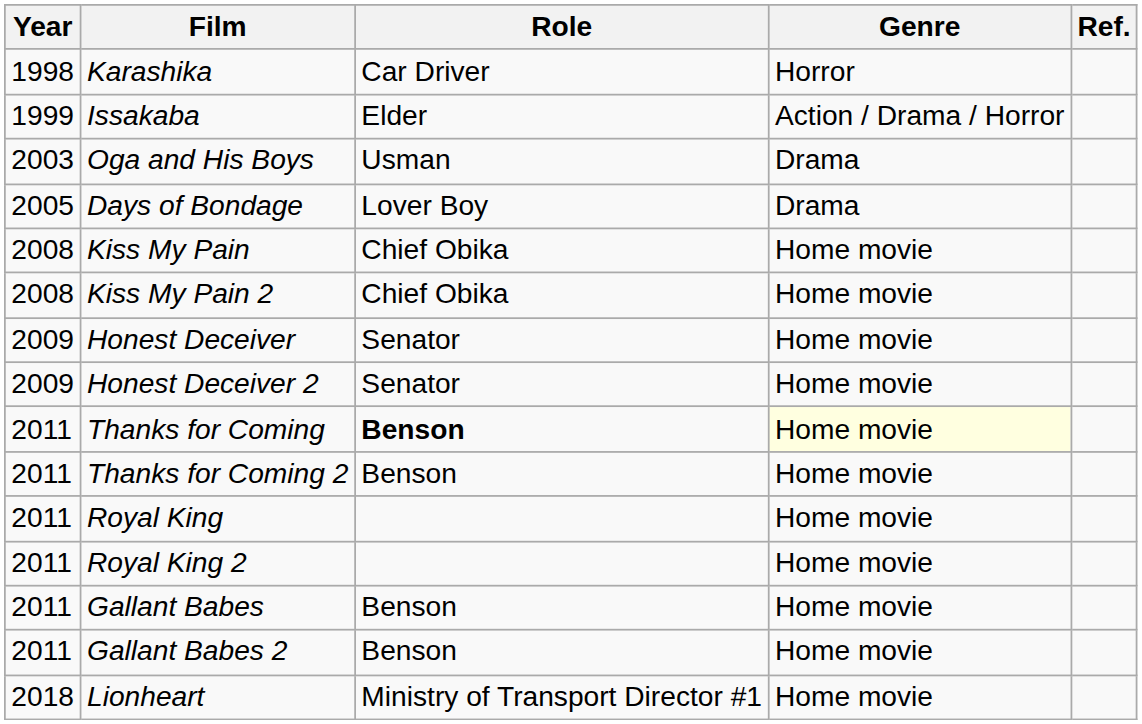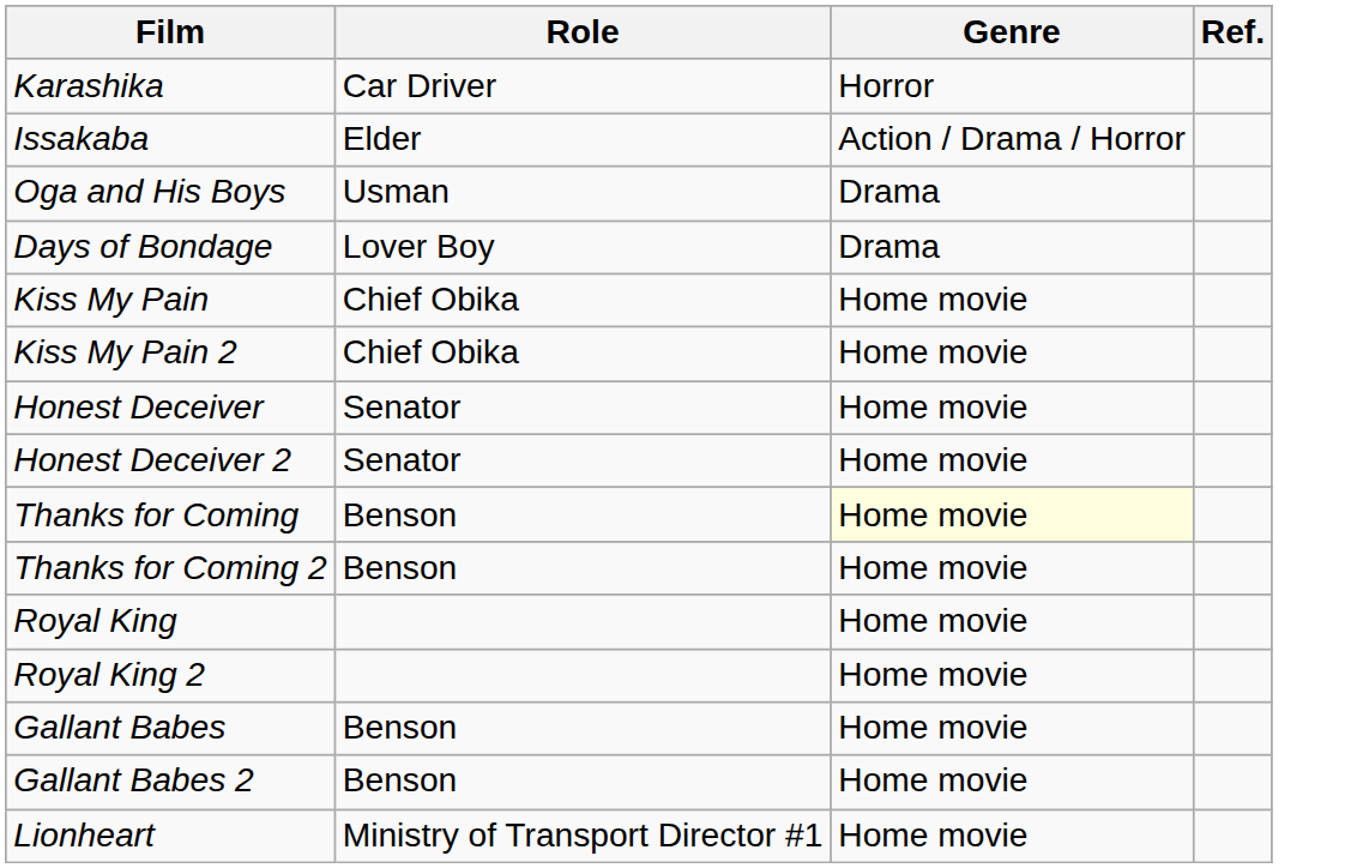 <table class="wikitable">
 <tr>
-<th>Year</th>
 <th>Film</th>
 <th>Role</th>
 <th>Genre</th>
 <th>Ref.</th>
 </tr>
 <tr>
-<td>1998</td>
 <td><em>Karashika</em></td>
 <td>Car Driver</td>
 <td>Horror</td>
 <td></td>
 </tr>
 <tr>
-<td>1999</td>
 <td><em>Issakaba</em></td>
 <td>Elder</td>
 <td>Action / Drama / Horror</td>
 <td></td>
 </tr>
 <tr>
-<td>2003</td>
 <td><em>Oga and His Boys</em></td>
 <td>Usman</td>
 <td>Drama</td>
 <td></td>
 </tr>
 <tr>
-<td>2005</td>
 <td><em>Days of Bondage</em></td>
 <td>Lover Boy</td>
 <td>Drama</td>
 <td></td>
 </tr>
 <tr>
-<td>2008</td>
 <td><em>Kiss My Pain</em></td>
 <td>Chief Obika</td>
 <td>Home movie</td>
 <td></td>
 </tr>
 <tr>
-<td>2008</td>
 <td><em>Kiss My Pain 2</em></td>
 <td>Chief Obika</td>
 <td>Home movie</td>
 <td></td>
 </tr>
 <tr>
-<td>2009</td>
 <td><em>Honest Deceiver</em></td>
 <td>Senator</td>
 <td>Home movie</td>
 <td></td>
 </tr>
 <tr>
-<td>2009</td>
 <td><em>Honest Deceiver 2</em></td>
 <td>Senator</td>
 <td>Home movie</td>
 <td></td>
 </tr>
 <tr>
-<td>2011</td>
 <td><em>Thanks for Coming</em></td>
-<td><strong>Benson</strong></td>
+<td>Benson</td>
 <td style="background: lightyellow;">Home movie</td>
 <td></td>
 </tr>
 <tr>
-<td>2011</td>
 <td><em>Thanks for Coming 2</em></td>
 <td>Benson</td>
 <td>Home movie</td>
 <td></td>
 </tr>
 <tr>
-<td>2011</td>
 <td><em>Royal King</em></td>
 <td></td>
 <td>Home movie</td>
 <td></td>
 </tr>
 <tr>
-<td>2011</td>
 <td><em>Royal King 2</em></td>
 <td></td>
 <td>Home movie</td>
 <td></td>
 </tr>
 <tr>
-<td>2011</td>
 <td><em>Gallant Babes</em></td>
 <td>Benson</td>
 <td>Home movie</td>
 <td></td>
 </tr>
 <tr>
-<td>2011</td>
 <td><em>Gallant Babes 2</em></td>
 <td>Benson</td>
 <td>Home movie</td>
 <td></td>
 </tr>
 <tr>
-<td>2018</td>
 <td><em>Lionheart</em></td>
 <td>Ministry of Transport Director #1</td>
 <td>Home movie</td>
 <td></td>
 </tr>
 </table>
